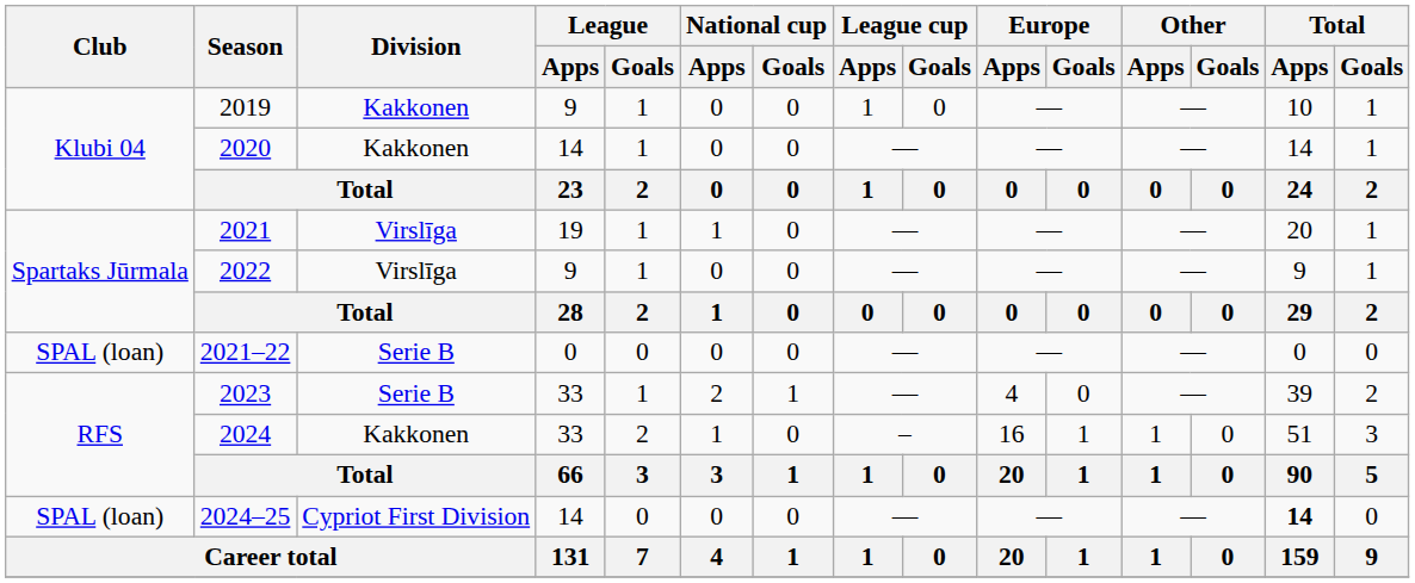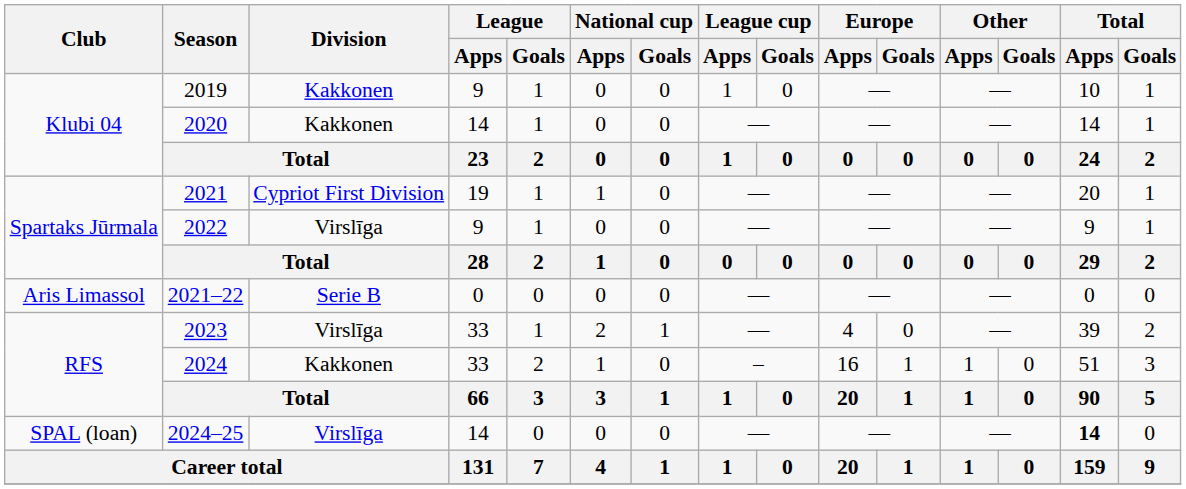 <table class="wikitable" style="text-align:center">
 <tr>
 <th rowspan="2">Club</th>
 <th rowspan="2">Season</th>
 <th rowspan="2">Division</th>
 <th colspan="2">League</th>
 <th colspan="2">National cup</th>
 <th colspan="2">League cup</th>
 <th colspan="2">Europe</th>
 <th colspan="2">Other</th>
 <th colspan="2">Total</th>
 </tr>
 <tr>
 <th>Apps</th>
 <th>Goals</th>
 <th>Apps</th>
 <th>Goals</th>
 <th>Apps</th>
 <th>Goals</th>
 <th>Apps</th>
 <th>Goals</th>
 <th>Apps</th>
 <th>Goals</th>
 <th>Apps</th>
 <th>Goals</th>
 </tr>
 <tr>
 <td rowspan="3"><a href='#'>Klubi 04</a></td>
 <td>2019</td>
 <td><a href='#'>Kakkonen</a></td>
 <td>9</td>
 <td>1</td>
 <td>0</td>
 <td>0</td>
 <td>1</td>
 <td>0</td>
 <td colspan="2">—</td>
 <td colspan="2">—</td>
 <td>10</td>
 <td>1</td>
 </tr>
 <tr>
 <td><a href='#'>2020</a></td>
 <td>Kakkonen</td>
 <td>14</td>
 <td>1</td>
 <td>0</td>
 <td>0</td>
 <td colspan="2">—</td>
 <td colspan="2">—</td>
 <td colspan="2">—</td>
 <td>14</td>
 <td>1</td>
 </tr>
 <tr>
 <th colspan="2">Total</th>
 <th>23</th>
 <th>2</th>
 <th>0</th>
 <th>0</th>
 <th>1</th>
 <th>0</th>
 <th>0</th>
 <th>0</th>
 <th>0</th>
 <th>0</th>
 <th>24</th>
 <th>2</th>
 </tr>
 <tr>
 <td rowspan="3"><a href='#'>Spartaks Jūrmala</a></td>
 <td><a href='#'>2021</a></td>
-<td><a href='#'>Virslīga</a></td>
+<td><a href='#'>Cypriot First Division</a></td>
 <td>19</td>
 <td>1</td>
 <td>1</td>
 <td>0</td>
 <td colspan="2">—</td>
 <td colspan="2">—</td>
 <td colspan="2">—</td>
 <td>20</td>
 <td>1</td>
 </tr>
 <tr>
 <td><a href='#'>2022</a></td>
 <td>Virslīga</td>
 <td>9</td>
 <td>1</td>
 <td>0</td>
 <td>0</td>
 <td colspan="2">—</td>
 <td colspan="2">—</td>
 <td colspan="2">—</td>
 <td>9</td>
 <td>1</td>
 </tr>
 <tr>
 <th colspan="2">Total</th>
 <th>28</th>
 <th>2</th>
 <th>1</th>
 <th>0</th>
 <th>0</th>
 <th>0</th>
 <th>0</th>
 <th>0</th>
 <th>0</th>
 <th>0</th>
 <th>29</th>
 <th>2</th>
 </tr>
 <tr>
-<td><a href='#'>SPAL</a> (loan)</td>
+<td><a href='#'>Aris Limassol</a></td>
 <td><a href='#'>2021–22</a></td>
 <td><a href='#'>Serie B</a></td>
 <td>0</td>
 <td>0</td>
 <td>0</td>
 <td>0</td>
 <td colspan="2">—</td>
 <td colspan="2">—</td>
 <td colspan="2">—</td>
 <td>0</td>
 <td>0</td>
 </tr>
 <tr>
 <td rowspan="3"><a href='#'>RFS</a></td>
 <td><a href='#'>2023</a></td>
-<td><a href='#'>Serie B</a></td>
+<td>Virslīga</td>
 <td>33</td>
 <td>1</td>
 <td>2</td>
 <td>1</td>
 <td colspan="2">—</td>
 <td>4</td>
 <td>0</td>
 <td colspan="2">—</td>
 <td>39</td>
 <td>2</td>
 </tr>
 <tr>
 <td><a href='#'>2024</a></td>
 <td>Kakkonen</td>
 <td>33</td>
 <td>2</td>
 <td>1</td>
 <td>0</td>
 <td colspan=2>–</td>
 <td>16</td>
 <td>1</td>
 <td>1</td>
 <td>0</td>
 <td>51</td>
 <td>3</td>
 </tr>
 <tr>
 <th colspan="2">Total</th>
 <th>66</th>
 <th>3</th>
 <th>3</th>
 <th>1</th>
 <th>1</th>
 <th>0</th>
 <th>20</th>
 <th>1</th>
 <th>1</th>
 <th>0</th>
 <th>90</th>
 <th>5</th>
 </tr>
 <tr>
 <td><a href='#'>SPAL</a> (loan)</td>
 <td><a href='#'>2024–25</a></td>
-<td><a href='#'>Cypriot First Division</a></td>
+<td><a href='#'>Virslīga</a></td>
 <td>14</td>
 <td>0</td>
 <td>0</td>
 <td>0</td>
 <td colspan="2">—</td>
 <td colspan="2">—</td>
 <td colspan="2">—</td>
 <td><strong>14</strong></td>
 <td>0</td>
 </tr>
 <tr>
 <th colspan="3">Career total</th>
 <th>131</th>
 <th>7</th>
 <th>4</th>
 <th>1</th>
 <th>1</th>
 <th>0</th>
 <th>20</th>
 <th>1</th>
 <th>1</th>
 <th>0</th>
 <th>159</th>
 <th>9</th>
 </tr>
 <tr>
 </tr>
 </table>
